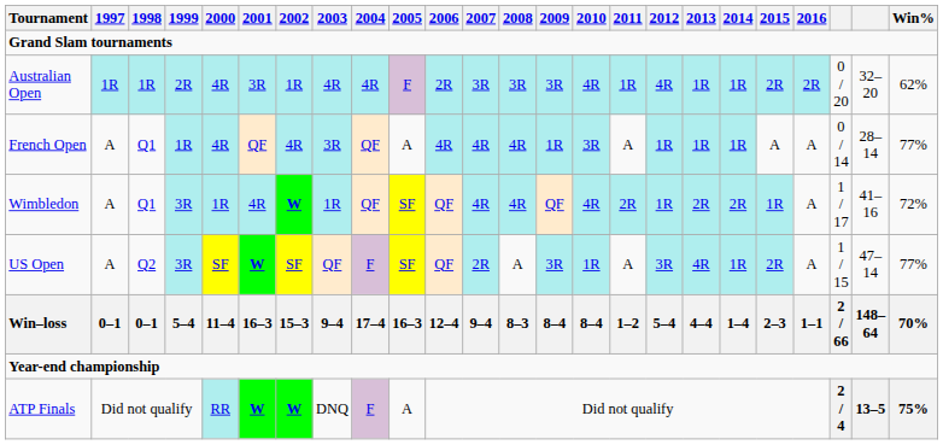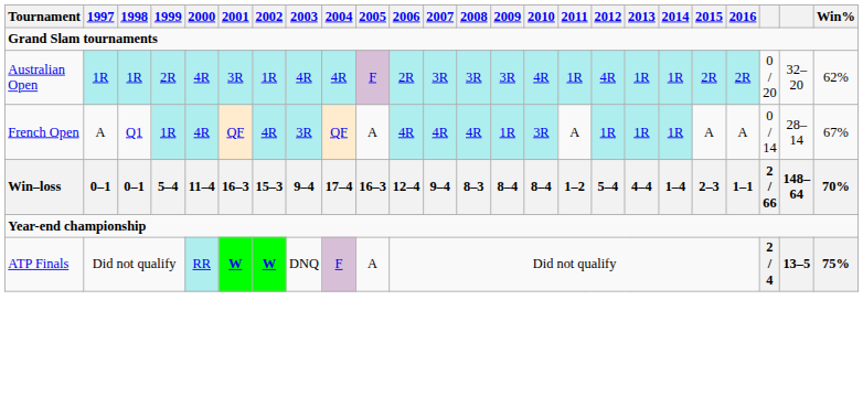 <table class=wikitable style=text-align:center;font-size:90%>
 <tr>
 <th>Tournament</th>
 <th><a href='#'>1997</a></th>
 <th><a href='#'>1998</a></th>
 <th><a href='#'>1999</a></th>
 <th><a href='#'>2000</a></th>
 <th><a href='#'>2001</a></th>
 <th><a href='#'>2002</a></th>
 <th><a href='#'>2003</a></th>
 <th><a href='#'>2004</a></th>
 <th><a href='#'>2005</a></th>
 <th><a href='#'>2006</a></th>
 <th><a href='#'>2007</a></th>
 <th><a href='#'>2008</a></th>
 <th><a href='#'>2009</a></th>
 <th><a href='#'>2010</a></th>
 <th><a href='#'>2011</a></th>
 <th><a href='#'>2012</a></th>
 <th><a href='#'>2013</a></th>
 <th><a href='#'>2014</a></th>
 <th><a href='#'>2015</a></th>
 <th><a href='#'>2016</a></th>
 <th></th>
 <th></th>
 <th>Win%</th>
 </tr>
 <tr>
 <td style="text-align:left;" colspan="24"><strong>Grand Slam tournaments</strong></td>
 </tr>
 <tr>
 <td align=left><a href='#'>Australian Open</a></td>
 <td bgcolor=afeeee><a href='#'>1R</a></td>
 <td bgcolor=afeeee><a href='#'>1R</a></td>
 <td bgcolor=afeeee><a href='#'>2R</a></td>
 <td bgcolor=afeeee><a href='#'>4R</a></td>
 <td bgcolor=afeeee><a href='#'>3R</a></td>
 <td bgcolor=afeeee><a href='#'>1R</a></td>
 <td bgcolor=afeeee><a href='#'>4R</a></td>
 <td bgcolor=afeeee><a href='#'>4R</a></td>
 <td style="background:thistle;"><a href='#'>F</a></td>
 <td bgcolor=afeeee><a href='#'>2R</a></td>
 <td bgcolor=afeeee><a href='#'>3R</a></td>
 <td bgcolor=afeeee><a href='#'>3R</a></td>
 <td bgcolor=afeeee><a href='#'>3R</a></td>
 <td bgcolor=afeeee><a href='#'>4R</a></td>
 <td bgcolor=afeeee><a href='#'>1R</a></td>
 <td bgcolor=afeeee><a href='#'>4R</a></td>
 <td bgcolor=afeeee><a href='#'>1R</a></td>
 <td bgcolor=afeeee><a href='#'>1R</a></td>
 <td bgcolor=afeeee><a href='#'>2R</a></td>
 <td bgcolor=afeeee><a href='#'>2R</a></td>
 <td>0 / 20</td>
 <td>32–20</td>
 <td>62%</td>
 </tr>
 <tr>
 <td align=left><a href='#'>French Open</a></td>
 <td>A</td>
 <td><a href='#'>Q1</a></td>
 <td bgcolor=afeeee><a href='#'>1R</a></td>
 <td bgcolor=afeeee><a href='#'>4R</a></td>
 <td bgcolor=ffebcd><a href='#'>QF</a></td>
 <td bgcolor=afeeee><a href='#'>4R</a></td>
 <td bgcolor=afeeee><a href='#'>3R</a></td>
 <td bgcolor=ffebcd><a href='#'>QF</a></td>
 <td>A</td>
 <td bgcolor=afeeee><a href='#'>4R</a></td>
 <td bgcolor=afeeee><a href='#'>4R</a></td>
 <td bgcolor=afeeee><a href='#'>4R</a></td>
 <td bgcolor=afeeee><a href='#'>1R</a></td>
 <td bgcolor=afeeee><a href='#'>3R</a></td>
 <td>A</td>
 <td bgcolor=afeeee><a href='#'>1R</a></td>
 <td bgcolor=afeeee><a href='#'>1R</a></td>
 <td bgcolor=afeeee><a href='#'>1R</a></td>
 <td>A</td>
 <td>A</td>
 <td>0 / 14</td>
 <td>28–14</td>
-<td>77%</td>
-</tr>
-<tr>
-<td align=left><a href='#'>Wimbledon</a></td>
-<td>A</td>
-<td><a href='#'>Q1</a></td>
-<td bgcolor=afeeee><a href='#'>3R</a></td>
-<td bgcolor=afeeee><a href='#'>1R</a></td>
-<td bgcolor=afeeee><a href='#'>4R</a></td>
-<td bgcolor=lime><a href='#'><strong>W</strong></a></td>
-<td bgcolor=afeeee><a href='#'>1R</a></td>
-<td bgcolor=ffebcd><a href='#'>QF</a></td>
-<td style="background:yellow;"><a href='#'>SF</a></td>
-<td bgcolor=ffebcd><a href='#'>QF</a></td>
-<td bgcolor=afeeee><a href='#'>4R</a></td>
-<td bgcolor=afeeee><a href='#'>4R</a></td>
-<td bgcolor=ffebcd><a href='#'>QF</a></td>
-<td bgcolor=afeeee><a href='#'>4R</a></td>
-<td bgcolor=afeeee><a href='#'>2R</a></td>
-<td bgcolor=afeeee><a href='#'>1R</a></td>
-<td bgcolor=afeeee><a href='#'>2R</a></td>
-<td bgcolor=afeeee><a href='#'>2R</a></td>
-<td bgcolor=afeeee><a href='#'>1R</a></td>
-<td>A</td>
-<td>1 / 17</td>
-<td>41–16</td>
-<td>72%</td>
-</tr>
-<tr>
-<td align=left><a href='#'>US Open</a></td>
-<td>A</td>
-<td><a href='#'>Q2</a></td>
-<td bgcolor=afeeee><a href='#'>3R</a></td>
-<td style="background:yellow;"><a href='#'>SF</a></td>
-<td bgcolor=lime><a href='#'><strong>W</strong></a></td>
-<td style="background:yellow;"><a href='#'>SF</a></td>
-<td bgcolor=ffebcd><a href='#'>QF</a></td>
-<td style="background:thistle;"><a href='#'>F</a></td>
-<td style="background:yellow;"><a href='#'>SF</a></td>
-<td bgcolor=ffebcd><a href='#'>QF</a></td>
-<td bgcolor=afeeee><a href='#'>2R</a></td>
-<td>A</td>
-<td bgcolor=afeeee><a href='#'>3R</a></td>
-<td bgcolor=afeeee><a href='#'>1R</a></td>
-<td>A</td>
-<td bgcolor=afeeee><a href='#'>3R</a></td>
-<td bgcolor=afeeee><a href='#'>4R</a></td>
-<td bgcolor=afeeee><a href='#'>1R</a></td>
-<td bgcolor=afeeee><a href='#'>2R</a></td>
-<td>A</td>
-<td>1 / 15</td>
-<td>47–14</td>
-<td>77%</td>
+<td>67%</td>
 </tr>
 <tr>
 <th style=text-align:left>Win–loss</th>
 <th>0–1</th>
 <th>0–1</th>
 <th>5–4</th>
 <th>11–4</th>
 <th>16–3</th>
 <th>15–3</th>
 <th>9–4</th>
 <th>17–4</th>
 <th>16–3</th>
 <th>12–4</th>
 <th>9–4</th>
 <th>8–3</th>
 <th>8–4</th>
 <th>8–4</th>
 <th>1–2</th>
 <th>5–4</th>
 <th>4–4</th>
 <th>1–4</th>
 <th>2–3</th>
 <th>1–1</th>
 <th>2 / 66</th>
 <th>148–64</th>
 <th>70%</th>
 </tr>
 <tr>
 <td style="text-align:left;" colspan="24"><strong>Year-end championship</strong></td>
 </tr>
 <tr>
 <td align=left><a href='#'>ATP Finals</a></td>
 <td colspan=3>Did not qualify</td>
 <td bgcolor=afeeee><a href='#'>RR</a></td>
 <td bgcolor=lime><a href='#'><strong>W</strong></a></td>
 <td bgcolor=lime><a href='#'><strong>W</strong></a></td>
 <td>DNQ</td>
 <td style="background:thistle;"><a href='#'>F</a></td>
 <td>A</td>
 <td colspan="11">Did not qualify</td>
 <th>2 / 4</th>
 <th>13–5</th>
 <th>75%</th>
 </tr>
 </table>
